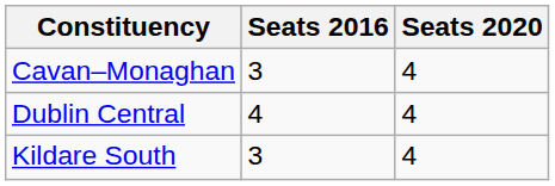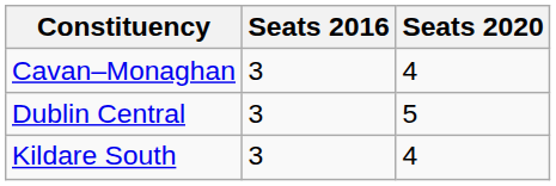 <table class="wikitable">
 <tr>
 <th>Constituency</th>
 <th>Seats 2016</th>
 <th>Seats 2020</th>
 </tr>
 <tr>
 <td><a href='#'>Cavan–Monaghan</a></td>
 <td>3</td>
 <td>4</td>
 </tr>
 <tr>
 <td><a href='#'>Dublin Central</a></td>
-<td>4</td>
-<td>4</td>
+<td>3</td>
+<td>5</td>
 </tr>
 <tr>
 <td><a href='#'>Kildare South</a></td>
 <td>3</td>
 <td>4</td>
 </tr>
 </table>
